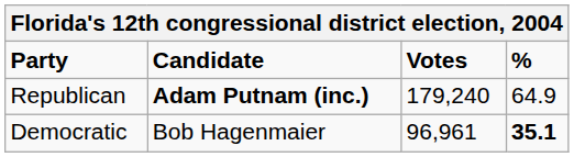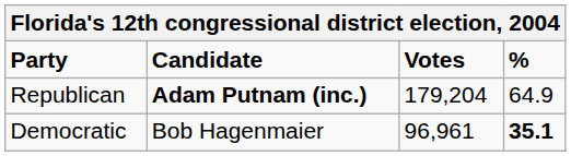 <table class="wikitable">
 <tr>
 <th colspan="4">Florida's 12th congressional district election, 2004</th>
 </tr>
 <tr>
 <td><strong>Party</strong></td>
 <td><strong>Candidate</strong></td>
 <td><strong>Votes</strong></td>
 <td><strong>%</strong></td>
 </tr>
 <tr>
 <td>Republican</td>
 <td><strong>Adam Putnam (inc.)</strong></td>
-<td>179,240</td>
+<td>179,204</td>
 <td>64.9</td>
 </tr>
 <tr>
 <td>Democratic</td>
 <td>Bob Hagenmaier</td>
 <td>96,961</td>
 <td><strong>35.1</strong></td>
 </tr>
 </table>
